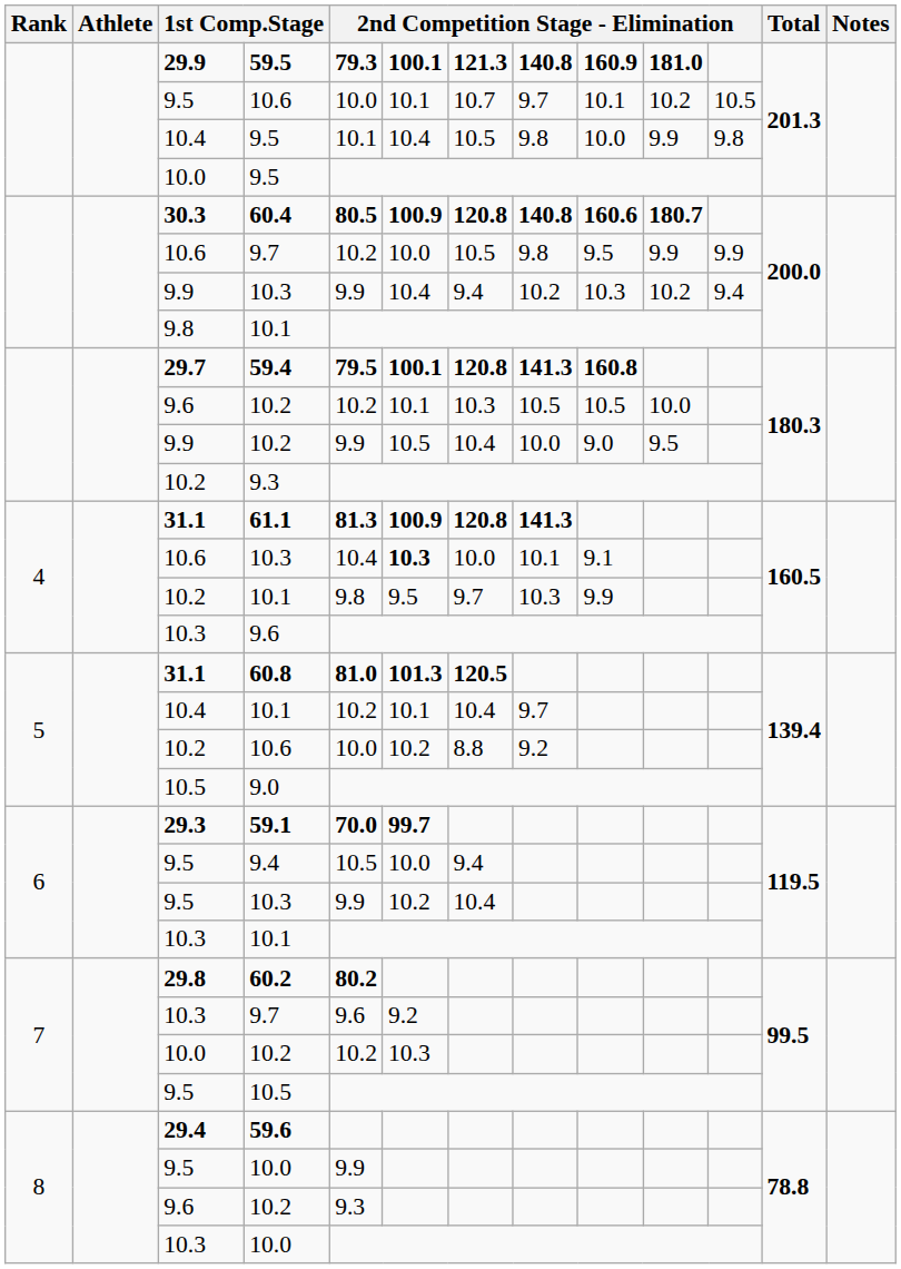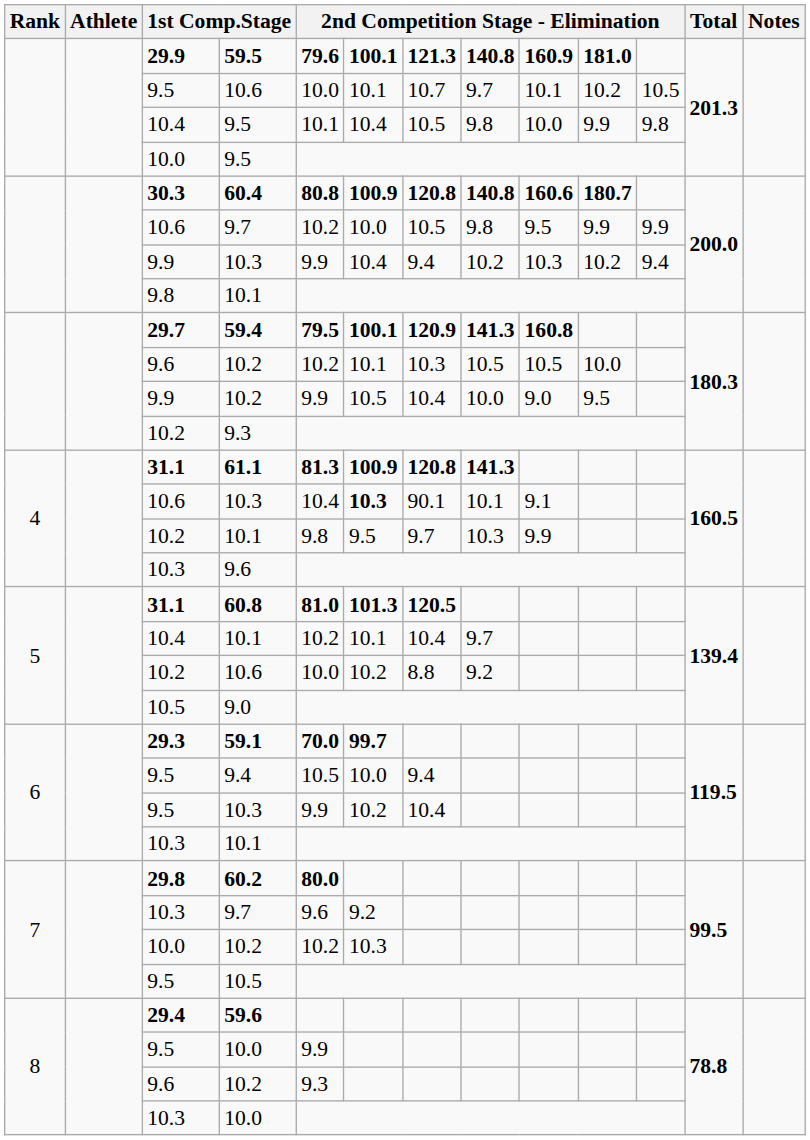 <table class="wikitable">
 <tr>
 <th>Rank</th>
 <th>Athlete</th>
 <th colspan="2">1st Comp.Stage</th>
 <th colspan="7">2nd Competition Stage - Elimination</th>
 <th>Total</th>
 <th>Notes</th>
 </tr>
 <tr>
 <td rowspan="4" align="center"></td>
 <td rowspan="4"></td>
 <td><strong>29.9</strong></td>
 <td><strong>59.5</strong></td>
-<td><strong>79.3</strong></td>
+<td><strong>79.6</strong></td>
 <td><strong>100.1</strong></td>
 <td><strong>121.3</strong></td>
 <td><strong>140.8</strong></td>
 <td><strong>160.9</strong></td>
 <td><strong>181.0</strong></td>
 <td></td>
 <td rowspan="4"><strong>201.3</strong></td>
 <td rowspan="4"></td>
 </tr>
 <tr>
 <td>9.5</td>
 <td>10.6</td>
 <td>10.0</td>
 <td>10.1</td>
 <td>10.7</td>
 <td>9.7</td>
 <td>10.1</td>
 <td>10.2</td>
 <td>10.5</td>
 </tr>
 <tr>
 <td>10.4</td>
 <td>9.5</td>
 <td>10.1</td>
 <td>10.4</td>
 <td>10.5</td>
 <td>9.8</td>
 <td>10.0</td>
 <td>9.9</td>
 <td>9.8</td>
 </tr>
 <tr>
 <td>10.0</td>
 <td>9.5</td>
 </tr>
 <tr>
 <td rowspan="4" align="center"></td>
 <td rowspan="4"></td>
 <td><strong>30.3</strong></td>
 <td><strong>60.4</strong></td>
-<td><strong>80.5</strong></td>
+<td><strong>80.8</strong></td>
 <td><strong>100.9</strong></td>
 <td><strong>120.8</strong></td>
 <td><strong>140.8</strong></td>
 <td><strong>160.6</strong></td>
 <td><strong>180.7</strong></td>
 <td></td>
 <td rowspan="4"><strong>200.0</strong></td>
 <td rowspan="4"></td>
 </tr>
 <tr>
 <td>10.6</td>
 <td>9.7</td>
 <td>10.2</td>
 <td>10.0</td>
 <td>10.5</td>
 <td>9.8</td>
 <td>9.5</td>
 <td>9.9</td>
 <td>9.9</td>
 </tr>
 <tr>
 <td>9.9</td>
 <td>10.3</td>
 <td>9.9</td>
 <td>10.4</td>
 <td>9.4</td>
 <td>10.2</td>
 <td>10.3</td>
 <td>10.2</td>
 <td>9.4</td>
 </tr>
 <tr>
 <td>9.8</td>
 <td>10.1</td>
 </tr>
 <tr>
 <td rowspan="4" align="center"></td>
 <td rowspan="4"></td>
 <td><strong>29.7</strong></td>
 <td><strong>59.4</strong></td>
 <td><strong>79.5</strong></td>
 <td><strong>100.1</strong></td>
-<td><strong>120.8</strong></td>
+<td><strong>120.9</strong></td>
 <td><strong>141.3</strong></td>
 <td><strong>160.8</strong></td>
 <td></td>
 <td></td>
 <td rowspan="4"><strong>180.3</strong></td>
 <td rowspan="4"></td>
 </tr>
 <tr>
 <td>9.6</td>
 <td>10.2</td>
 <td>10.2</td>
 <td>10.1</td>
 <td>10.3</td>
 <td>10.5</td>
 <td>10.5</td>
 <td>10.0</td>
 <td></td>
 </tr>
 <tr>
 <td>9.9</td>
 <td>10.2</td>
 <td>9.9</td>
 <td>10.5</td>
 <td>10.4</td>
 <td>10.0</td>
 <td>9.0</td>
 <td>9.5</td>
 <td></td>
 </tr>
 <tr>
 <td>10.2</td>
 <td>9.3</td>
 </tr>
 <tr>
 <td rowspan="4" align="center">4</td>
 <td rowspan="4"></td>
 <td><strong>31.1</strong></td>
 <td><strong>61.1</strong></td>
 <td><strong>81.3</strong></td>
 <td><strong>100.9</strong></td>
 <td><strong>120.8</strong></td>
 <td><strong>141.3</strong></td>
 <td></td>
 <td></td>
 <td></td>
 <td rowspan="4"><strong>160.5</strong></td>
 <td rowspan="4"></td>
 </tr>
 <tr>
 <td>10.6</td>
 <td>10.3</td>
 <td>10.4</td>
 <td><strong>10.3</strong></td>
-<td>10.0</td>
+<td>90.1</td>
 <td>10.1</td>
 <td>9.1</td>
 <td></td>
 <td></td>
 </tr>
 <tr>
 <td>10.2</td>
 <td>10.1</td>
 <td>9.8</td>
 <td>9.5</td>
 <td>9.7</td>
 <td>10.3</td>
 <td>9.9</td>
 <td></td>
 <td></td>
 </tr>
 <tr>
 <td>10.3</td>
 <td>9.6</td>
 </tr>
 <tr>
 <td rowspan="4" align="center">5</td>
 <td rowspan="4"></td>
 <td><strong>31.1</strong></td>
 <td><strong>60.8</strong></td>
 <td><strong>81.0</strong></td>
 <td><strong>101.3</strong></td>
 <td><strong>120.5</strong></td>
 <td></td>
 <td></td>
 <td></td>
 <td></td>
 <td rowspan="4"><strong>139.4</strong></td>
 <td rowspan="4"></td>
 </tr>
 <tr>
 <td>10.4</td>
 <td>10.1</td>
 <td>10.2</td>
 <td>10.1</td>
 <td>10.4</td>
 <td>9.7</td>
 <td></td>
 <td></td>
 <td></td>
 </tr>
 <tr>
 <td>10.2</td>
 <td>10.6</td>
 <td>10.0</td>
 <td>10.2</td>
 <td>8.8</td>
 <td>9.2</td>
 <td></td>
 <td></td>
 <td></td>
 </tr>
 <tr>
 <td>10.5</td>
 <td>9.0</td>
 </tr>
 <tr>
 <td rowspan="4" align="center">6</td>
 <td rowspan="4"></td>
 <td><strong>29.3</strong></td>
 <td><strong>59.1</strong></td>
 <td><strong>70.0</strong></td>
 <td><strong>99.7</strong></td>
 <td></td>
 <td></td>
 <td></td>
 <td></td>
 <td></td>
 <td rowspan="4"><strong>119.5</strong></td>
 <td rowspan="4"></td>
 </tr>
 <tr>
 <td>9.5</td>
 <td>9.4</td>
 <td>10.5</td>
 <td>10.0</td>
 <td>9.4</td>
 <td></td>
 <td></td>
 <td></td>
 <td></td>
 </tr>
 <tr>
 <td>9.5</td>
 <td>10.3</td>
 <td>9.9</td>
 <td>10.2</td>
 <td>10.4</td>
 <td></td>
 <td></td>
 <td></td>
 <td></td>
 </tr>
 <tr>
 <td>10.3</td>
 <td>10.1</td>
 </tr>
 <tr>
 <td rowspan="4" align="center">7</td>
 <td rowspan="4"></td>
 <td><strong>29.8</strong></td>
 <td><strong>60.2</strong></td>
-<td><strong>80.2</strong></td>
+<td><strong>80.0</strong></td>
 <td></td>
 <td></td>
 <td></td>
 <td></td>
 <td></td>
 <td></td>
 <td rowspan="4"><strong>99.5</strong></td>
 <td rowspan="4"></td>
 </tr>
 <tr>
 <td>10.3</td>
 <td>9.7</td>
 <td>9.6</td>
 <td>9.2</td>
 <td></td>
 <td></td>
 <td></td>
 <td></td>
 <td></td>
 </tr>
 <tr>
 <td>10.0</td>
 <td>10.2</td>
 <td>10.2</td>
 <td>10.3</td>
 <td></td>
 <td></td>
 <td></td>
 <td></td>
 <td></td>
 </tr>
 <tr>
 <td>9.5</td>
 <td>10.5</td>
 </tr>
 <tr>
 <td rowspan="4" align="center">8</td>
 <td rowspan="4"></td>
 <td><strong>29.4</strong></td>
 <td><strong>59.6</strong></td>
 <td></td>
 <td></td>
 <td></td>
 <td></td>
 <td></td>
 <td></td>
 <td></td>
 <td rowspan="4"><strong>78.8</strong></td>
 <td rowspan="4"></td>
 </tr>
 <tr>
 <td>9.5</td>
 <td>10.0</td>
 <td>9.9</td>
 <td></td>
 <td></td>
 <td></td>
 <td></td>
 <td></td>
 <td></td>
 </tr>
 <tr>
 <td>9.6</td>
 <td>10.2</td>
 <td>9.3</td>
 <td></td>
 <td></td>
 <td></td>
 <td></td>
 <td></td>
 <td></td>
 </tr>
 <tr>
 <td>10.3</td>
 <td>10.0</td>
 </tr>
 </table>
